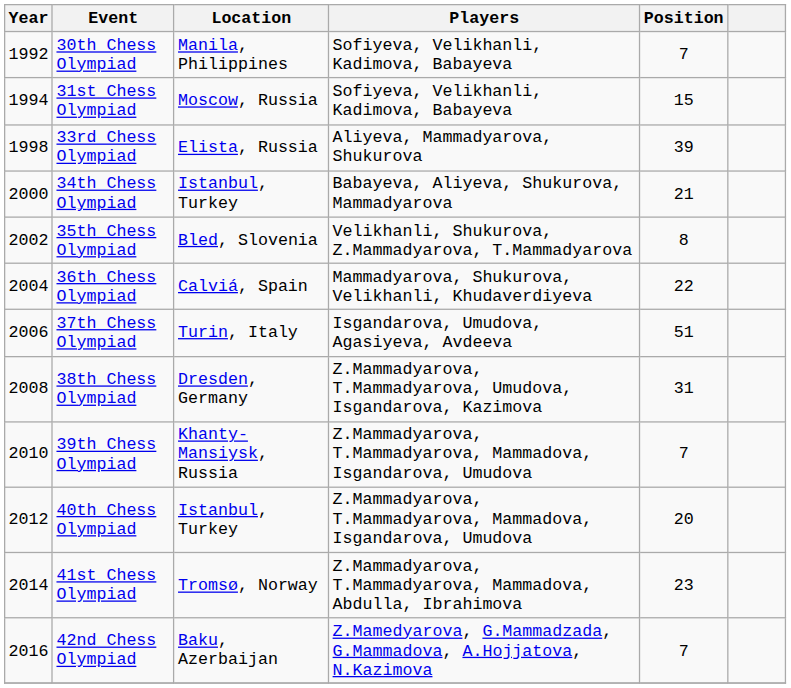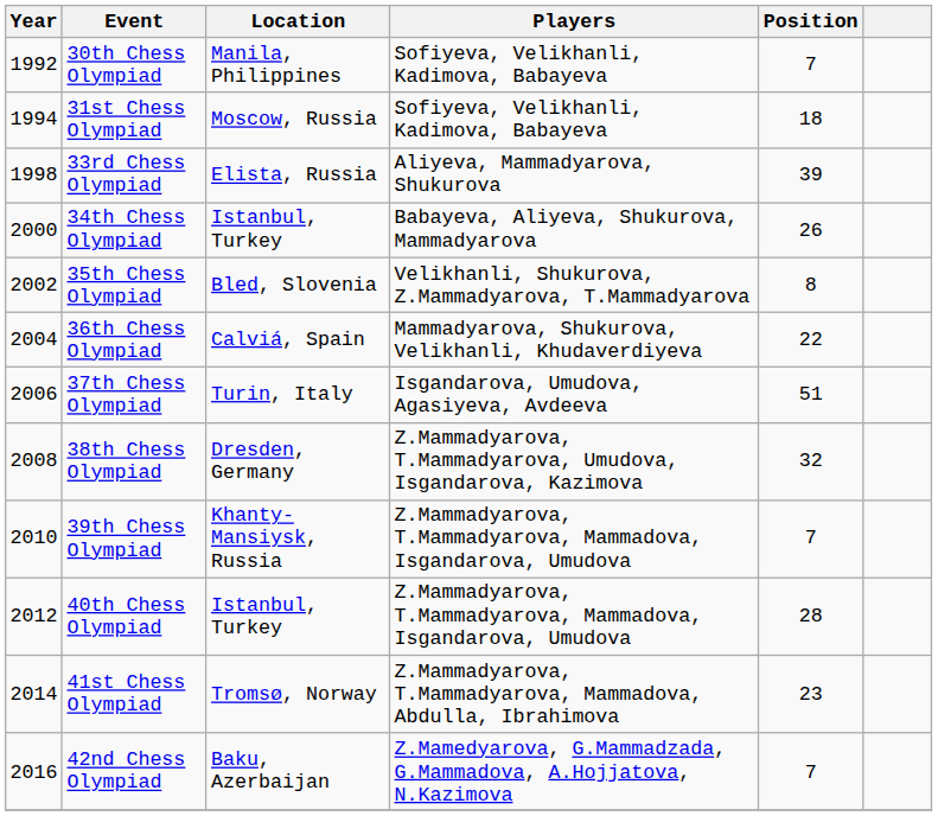 <table class="wikitable sortable">
 <tr>
 <th>Year</th>
 <th>Event</th>
 <th>Location</th>
 <th>Players</th>
 <th>Position</th>
 <th class="unsortable" style="width:3em"></th>
 </tr>
 <tr>
 <td>1992</td>
 <td><a href='#'>30th Chess Olympiad</a></td>
 <td> <a href='#'>Manila</a>, Philippines</td>
 <td>Sofiyeva, Velikhanli, Kadimova, Babayeva</td>
 <td style="text-align:center;">7</td>
 <td style="text-align:center;"></td>
 </tr>
 <tr>
 <td>1994</td>
 <td><a href='#'>31st Chess Olympiad</a></td>
 <td> <a href='#'>Moscow</a>, Russia</td>
 <td>Sofiyeva, Velikhanli, Kadimova, Babayeva</td>
-<td style="text-align:center;">15</td>
+<td style="text-align:center;">18</td>
 <td style="text-align:center;"></td>
 </tr>
 <tr>
 <td>1998</td>
 <td><a href='#'>33rd Chess Olympiad</a></td>
 <td> <a href='#'>Elista</a>, Russia</td>
 <td>Aliyeva, Mammadyarova, Shukurova</td>
 <td style="text-align:center;">39</td>
 <td style="text-align:center;"></td>
 </tr>
 <tr>
 <td>2000</td>
 <td><a href='#'>34th Chess Olympiad</a></td>
 <td> <a href='#'>Istanbul</a>, Turkey</td>
 <td>Babayeva, Aliyeva, Shukurova, Mammadyarova</td>
-<td style="text-align:center;">21</td>
+<td style="text-align:center;">26</td>
 <td style="text-align:center;"></td>
 </tr>
 <tr>
 <td>2002</td>
 <td><a href='#'>35th Chess Olympiad</a></td>
 <td> <a href='#'>Bled</a>, Slovenia</td>
 <td>Velikhanli, Shukurova, Z.Mammadyarova, T.Mammadyarova</td>
 <td style="text-align:center;">8</td>
 <td style="text-align:center;"></td>
 </tr>
 <tr>
 <td>2004</td>
 <td><a href='#'>36th Chess Olympiad</a></td>
 <td> <a href='#'>Calviá</a>, Spain</td>
 <td>Mammadyarova, Shukurova, Velikhanli, Khudaverdiyeva</td>
 <td style="text-align:center;">22</td>
 <td style="text-align:center;"></td>
 </tr>
 <tr>
 <td>2006</td>
 <td><a href='#'>37th Chess Olympiad</a></td>
 <td> <a href='#'>Turin</a>, Italy</td>
 <td>Isgandarova, Umudova, Agasiyeva, Avdeeva</td>
 <td style="text-align:center;">51</td>
 <td style="text-align:center;"></td>
 </tr>
 <tr>
 <td>2008</td>
 <td><a href='#'>38th Chess Olympiad</a></td>
 <td> <a href='#'>Dresden</a>, Germany</td>
 <td>Z.Mammadyarova, T.Mammadyarova, Umudova, Isgandarova, Kazimova</td>
-<td style="text-align:center;">31</td>
+<td style="text-align:center;">32</td>
 <td style="text-align:center;"></td>
 </tr>
 <tr>
 <td>2010</td>
 <td><a href='#'>39th Chess Olympiad</a></td>
 <td> <a href='#'>Khanty-Mansiysk</a>, Russia</td>
 <td>Z.Mammadyarova, T.Mammadyarova, Mammadova, Isgandarova, Umudova</td>
 <td style="text-align:center;">7</td>
 <td style="text-align:center;"></td>
 </tr>
 <tr>
 <td>2012</td>
 <td><a href='#'>40th Chess Olympiad</a></td>
 <td> <a href='#'>Istanbul</a>, Turkey</td>
 <td>Z.Mammadyarova, T.Mammadyarova, Mammadova, Isgandarova, Umudova</td>
-<td style="text-align:center;">20</td>
+<td style="text-align:center;">28</td>
 <td style="text-align:center;"></td>
 </tr>
 <tr>
 <td>2014</td>
 <td><a href='#'>41st Chess Olympiad</a></td>
 <td> <a href='#'>Tromsø</a>, Norway</td>
 <td>Z.Mammadyarova, T.Mammadyarova, Mammadova, Abdulla, Ibrahimova</td>
 <td style="text-align:center;">23</td>
 <td style="text-align:center;"></td>
 </tr>
 <tr>
 <td>2016</td>
 <td><a href='#'>42nd Chess Olympiad</a></td>
 <td> <a href='#'>Baku</a>, Azerbaijan</td>
 <td><a href='#'>Z.Mamedyarova</a>, <a href='#'>G.Mammadzada</a>, <a href='#'>G.Mammadova</a>, <a href='#'>A.Hojjatova</a>, <a href='#'>N.Kazimova</a></td>
 <td style="text-align:center;">7</td>
 <td style="text-align:center;"></td>
 </tr>
 <tr>
 </tr>
 </table>
